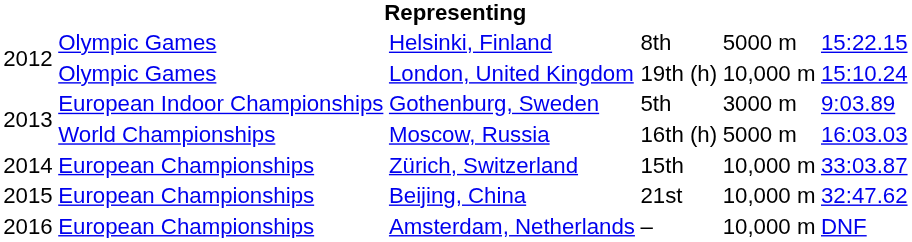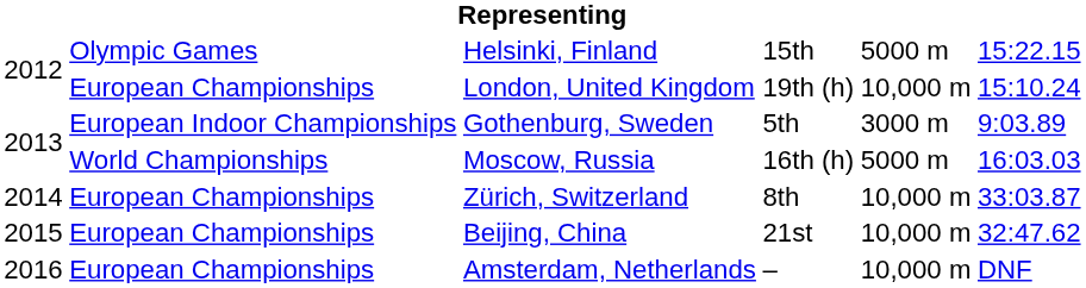 <table>
 <tr>
 <th colspan="6">Representing </th>
 </tr>
 <tr>
 <td rowspan=2>2012</td>
 <td><a href='#'>Olympic Games</a></td>
 <td><a href='#'>Helsinki, Finland</a></td>
-<td>8th</td>
+<td>15th</td>
 <td>5000 m</td>
 <td><a href='#'>15:22.15</a></td>
 </tr>
 <tr>
-<td><a href='#'>Olympic Games</a></td>
+<td><a href='#'>European Championships</a></td>
 <td><a href='#'>London, United Kingdom</a></td>
 <td>19th (h)</td>
 <td>10,000 m</td>
 <td><a href='#'>15:10.24</a></td>
 </tr>
 <tr>
 <td rowspan=2>2013</td>
 <td><a href='#'>European Indoor Championships</a></td>
 <td><a href='#'>Gothenburg, Sweden</a></td>
 <td>5th</td>
 <td>3000 m</td>
 <td><a href='#'>9:03.89</a></td>
 </tr>
 <tr>
 <td><a href='#'>World Championships</a></td>
 <td><a href='#'>Moscow, Russia</a></td>
 <td>16th (h)</td>
 <td>5000 m</td>
 <td><a href='#'>16:03.03</a></td>
 </tr>
 <tr>
 <td>2014</td>
 <td><a href='#'>European Championships</a></td>
 <td><a href='#'>Zürich, Switzerland</a></td>
-<td>15th</td>
+<td>8th</td>
 <td>10,000 m</td>
 <td><a href='#'>33:03.87</a></td>
 </tr>
 <tr>
 <td>2015</td>
 <td><a href='#'>European Championships</a></td>
 <td><a href='#'>Beijing, China</a></td>
 <td>21st</td>
 <td>10,000 m</td>
 <td><a href='#'>32:47.62</a></td>
 </tr>
 <tr>
 <td>2016</td>
 <td><a href='#'>European Championships</a></td>
 <td><a href='#'>Amsterdam, Netherlands</a></td>
 <td>–</td>
 <td>10,000 m</td>
 <td><a href='#'>DNF</a></td>
 </tr>
 </table>
